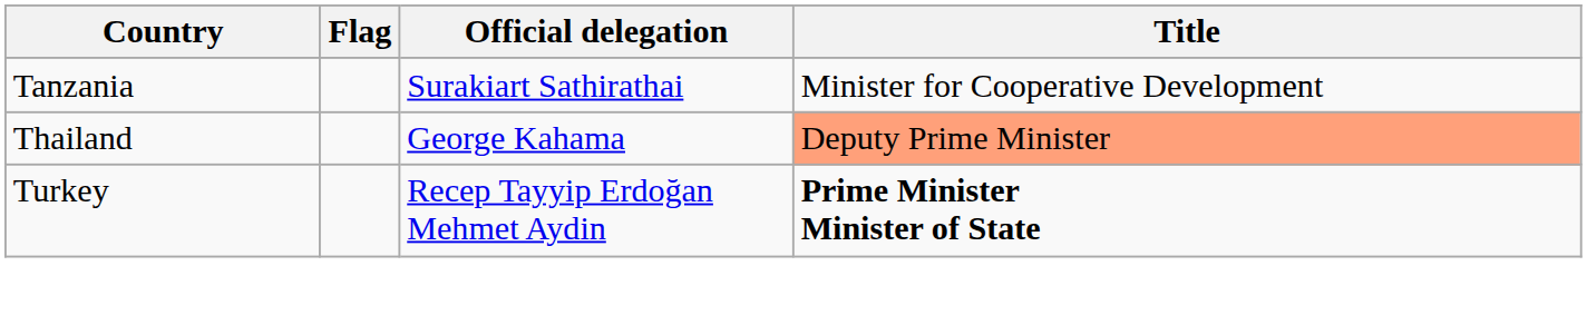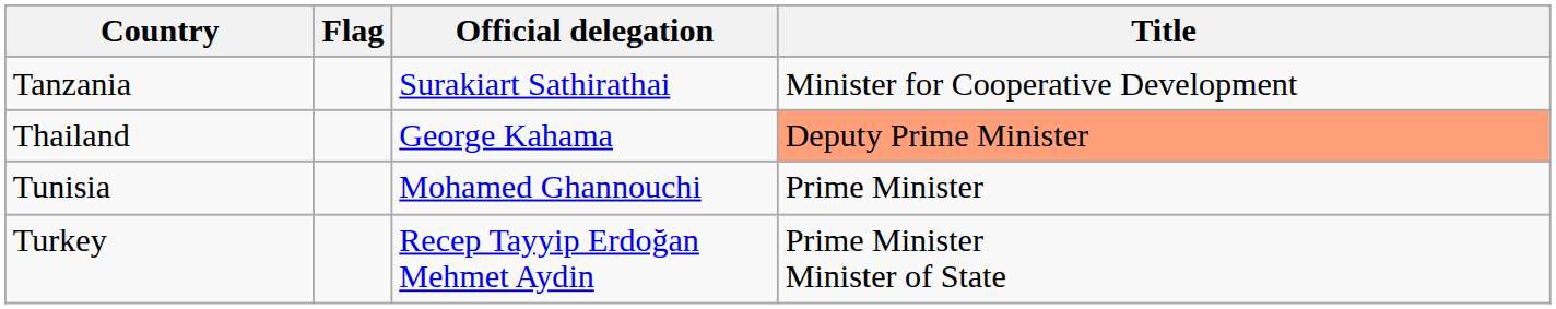 <table class="wikitable">
 <tr>
 <th style="width:20%;">Country</th>
 <th>Flag</th>
 <th style="width:25%;">Official delegation</th>
 <th style="width:50%;">Title</th>
 </tr>
 <tr valign="top">
 <td>Tanzania</td>
 <td></td>
 <td><a href='#'>Surakiart Sathirathai</a></td>
 <td>Minister for Cooperative Development</td>
 </tr>
 <tr valign="top">
 <td>Thailand</td>
 <td></td>
 <td><a href='#'>George Kahama</a></td>
 <td style="background: lightsalmon;">Deputy Prime Minister</td>
 </tr>
 <tr valign="top">
+<td>Tunisia</td>
+<td></td>
+<td><a href='#'>Mohamed Ghannouchi</a></td>
+<td>Prime Minister</td>
+</tr>
+<tr valign="top">
 <td>Turkey</td>
 <td></td>
 <td><a href='#'>Recep Tayyip Erdoğan</a><br><a href='#'>Mehmet Aydin</a></td>
-<td><strong>Prime Minister<br>Minister of State</strong></td>
+<td>Prime Minister<br>Minister of State</td>
 </tr>
 </table>
